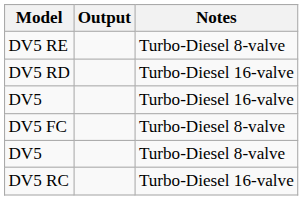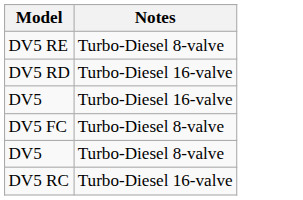 <table class="wikitable">
 <tr>
 <th>Model</th>
-<th>Output</th>
 <th>Notes</th>
 </tr>
 <tr>
 <td>DV5 RE</td>
-<td></td>
 <td>Turbo-Diesel 8-valve</td>
 </tr>
 <tr>
 <td>DV5 RD</td>
-<td></td>
 <td>Turbo-Diesel 16-valve</td>
 </tr>
 <tr>
 <td>DV5</td>
-<td></td>
 <td>Turbo-Diesel 16-valve</td>
 </tr>
 <tr>
 <td>DV5 FC</td>
-<td></td>
 <td>Turbo-Diesel 8-valve</td>
 </tr>
 <tr>
 <td>DV5</td>
-<td></td>
 <td>Turbo-Diesel 8-valve</td>
 </tr>
 <tr>
 <td>DV5 RC</td>
-<td></td>
 <td>Turbo-Diesel 16-valve</td>
 </tr>
 </table>
